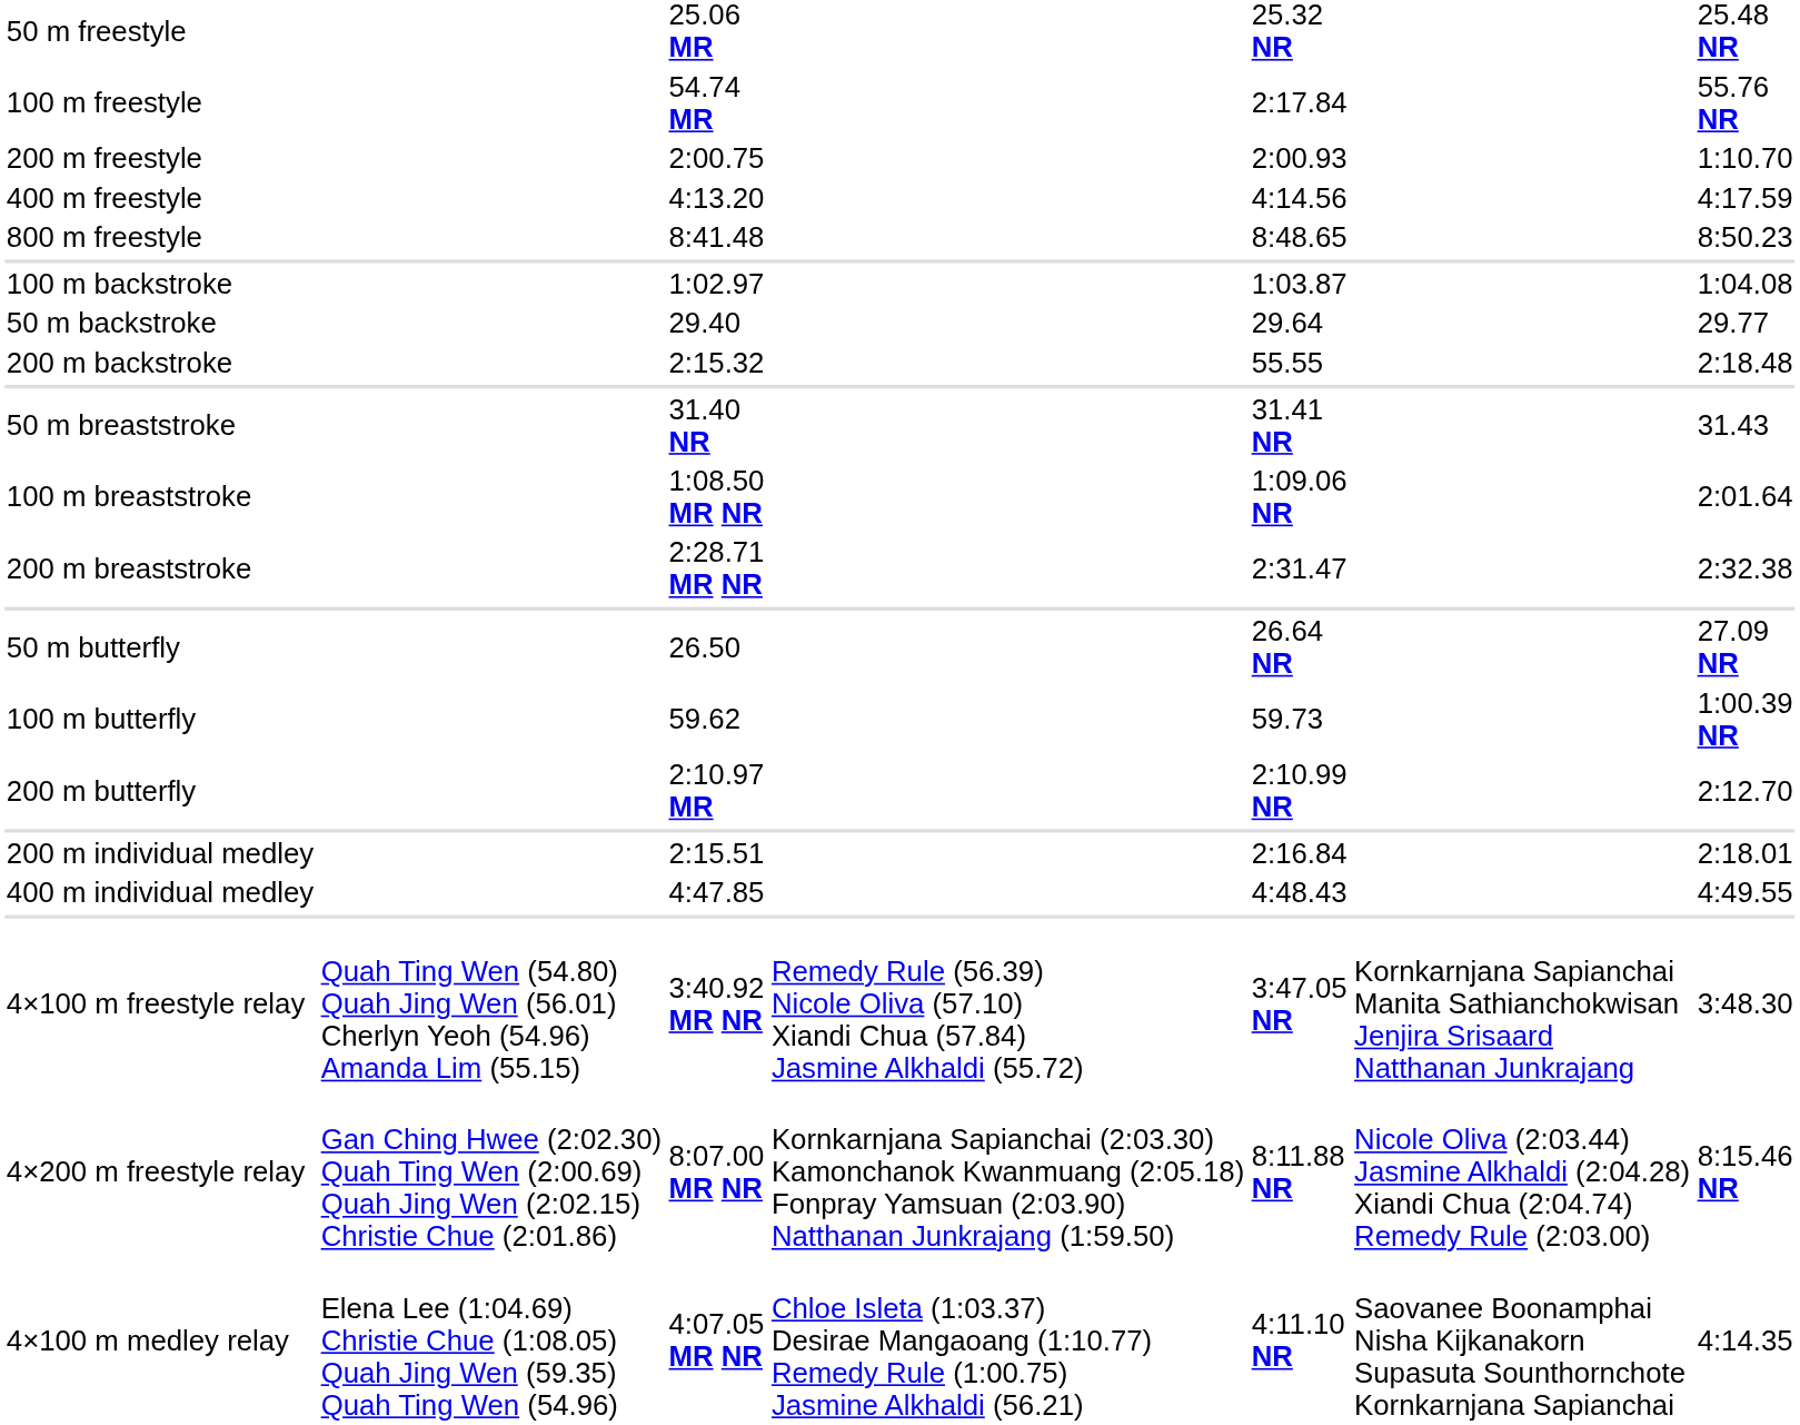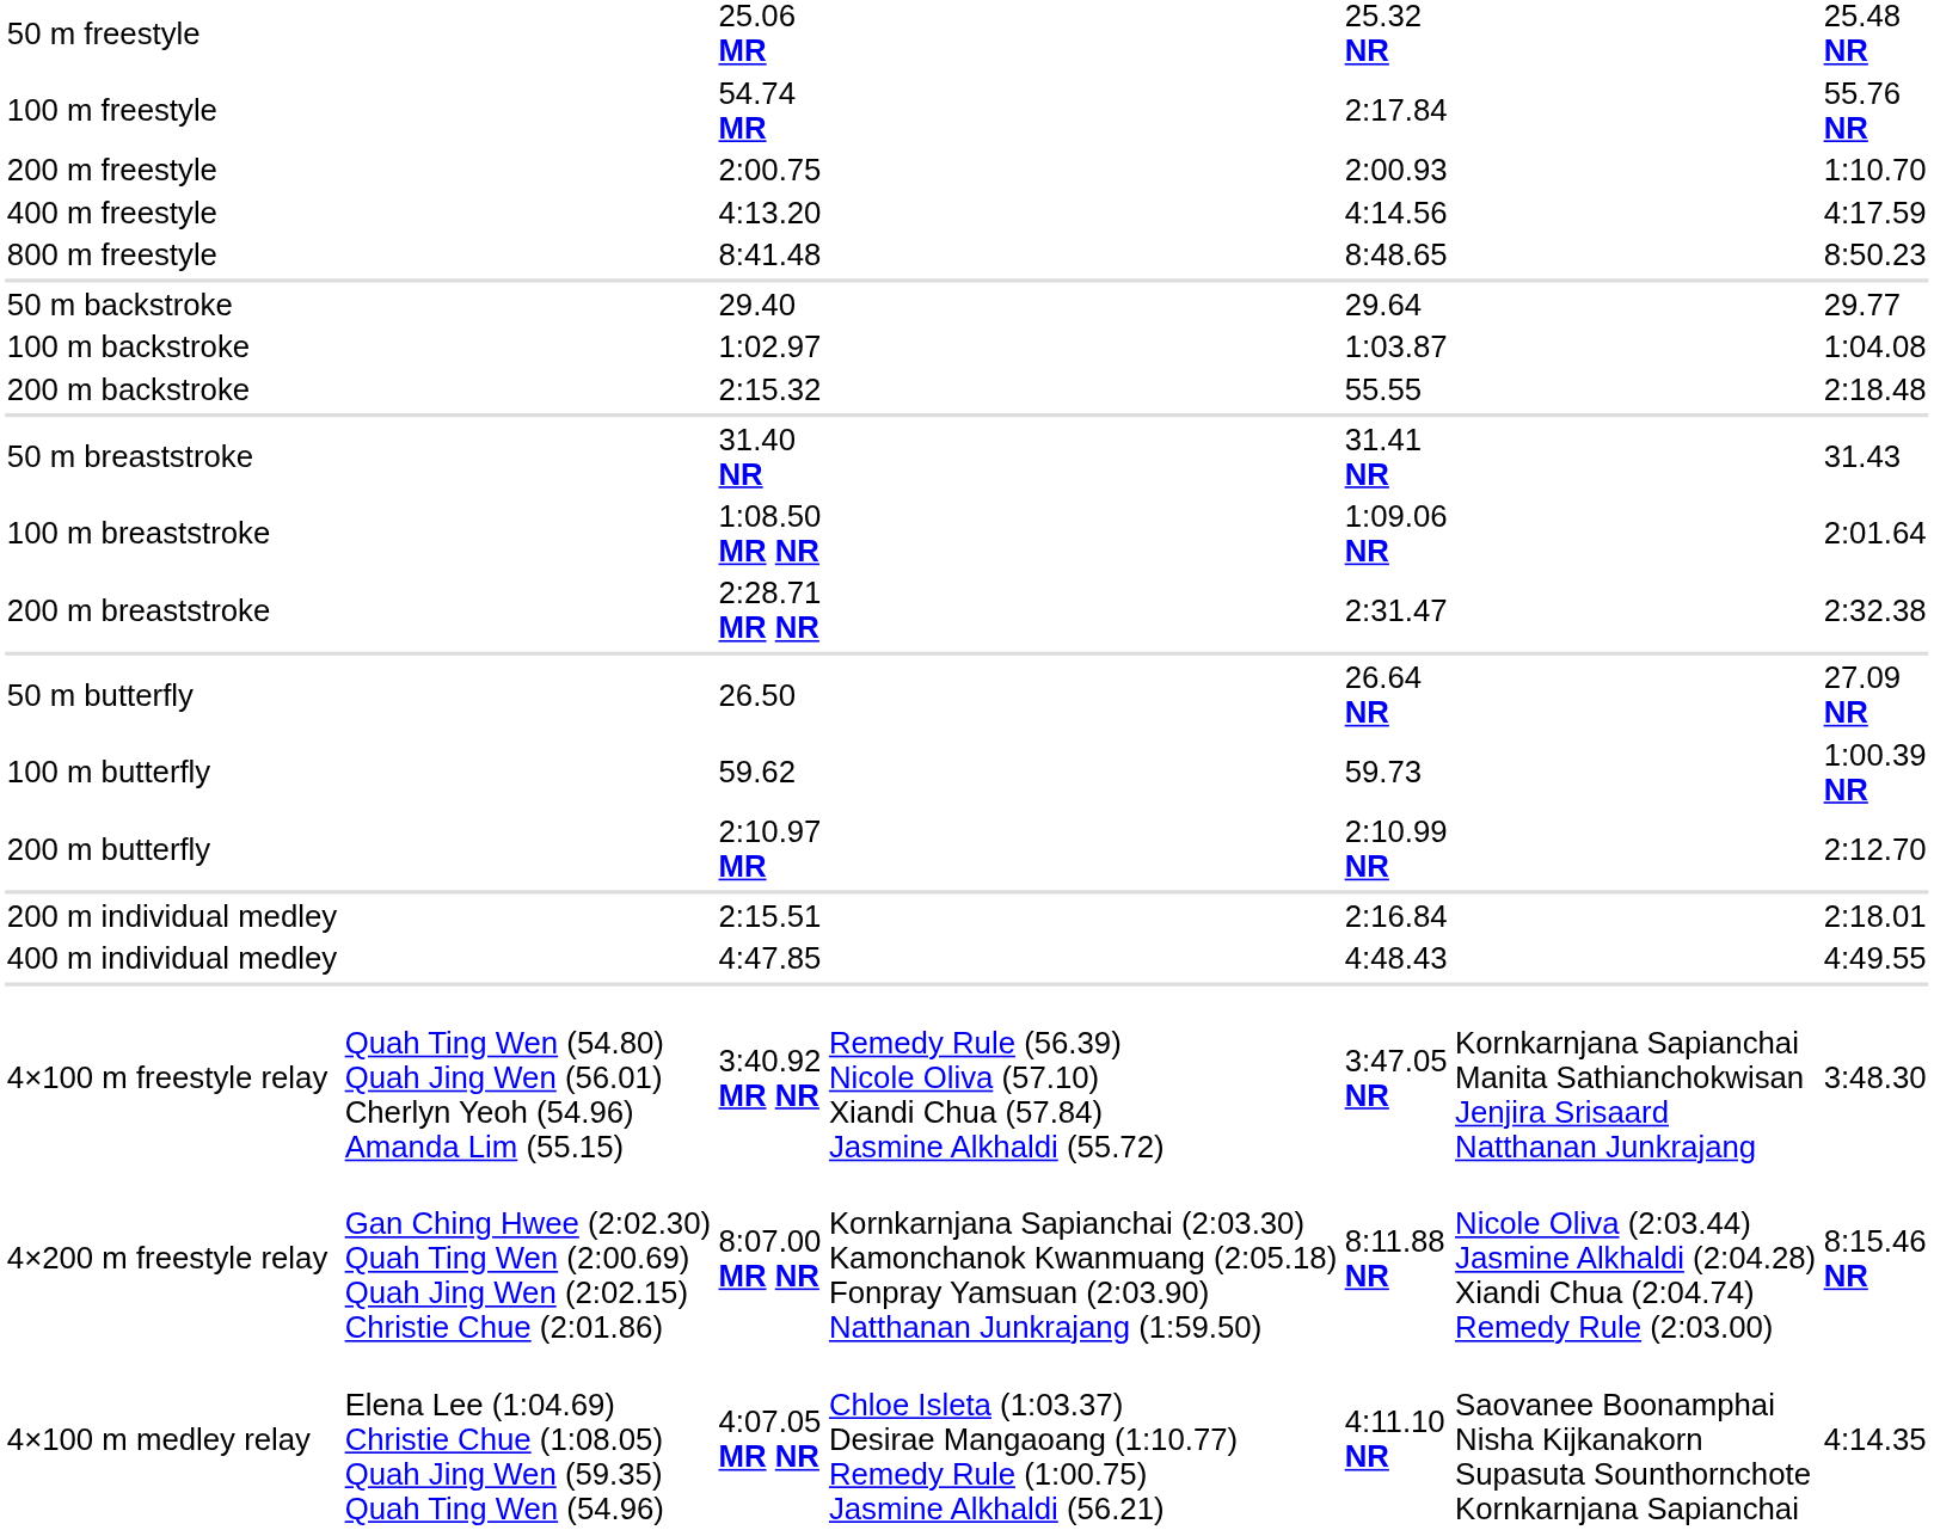 <table>
 <tr>
 <td>50 m freestyle</td>
 <td></td>
 <td>25.06<br><strong><a href='#'>MR</a></strong></td>
 <td></td>
 <td>25.32<br><strong><a href='#'>NR</a></strong></td>
 <td></td>
 <td>25.48<br><strong><a href='#'>NR</a></strong></td>
 </tr>
 <tr>
 <td>100 m freestyle</td>
 <td></td>
 <td>54.74<br><strong><a href='#'>MR</a></strong></td>
 <td></td>
 <td>2:17.84</td>
 <td></td>
 <td>55.76<br><strong><a href='#'>NR</a></strong></td>
 </tr>
 <tr>
 <td>200 m freestyle</td>
 <td></td>
 <td>2:00.75</td>
 <td></td>
 <td>2:00.93</td>
 <td></td>
 <td>1:10.70</td>
 </tr>
 <tr>
 <td>400 m freestyle</td>
 <td></td>
 <td>4:13.20</td>
 <td></td>
 <td>4:14.56</td>
 <td></td>
 <td>4:17.59</td>
 </tr>
 <tr>
 <td>800 m freestyle</td>
 <td></td>
 <td>8:41.48</td>
 <td></td>
 <td>8:48.65</td>
 <td></td>
 <td>8:50.23</td>
 </tr>
 <tr style="background:#ddd;">
 <td colspan=7></td>
 </tr>
 <tr>
+<td>50 m backstroke</td>
+<td></td>
+<td>29.40</td>
+<td></td>
+<td>29.64</td>
+<td></td>
+<td>29.77</td>
+</tr>
+<tr>
 <td>100 m backstroke</td>
 <td></td>
 <td>1:02.97</td>
 <td></td>
 <td>1:03.87</td>
 <td></td>
 <td>1:04.08</td>
-</tr>
-<tr>
-<td>50 m backstroke</td>
-<td></td>
-<td>29.40</td>
-<td></td>
-<td>29.64</td>
-<td></td>
-<td>29.77</td>
 </tr>
 <tr>
 <td>200 m backstroke</td>
 <td></td>
 <td>2:15.32</td>
 <td></td>
 <td>55.55</td>
 <td></td>
 <td>2:18.48</td>
 </tr>
 <tr style="background:#ddd;">
 <td colspan=7></td>
 </tr>
 <tr>
 <td>50 m breaststroke</td>
 <td></td>
 <td>31.40<br><strong><a href='#'>NR</a></strong></td>
 <td></td>
 <td>31.41<br><strong><a href='#'>NR</a></strong></td>
 <td></td>
 <td>31.43</td>
 </tr>
 <tr>
 <td>100 m breaststroke</td>
 <td></td>
 <td>1:08.50<br><strong><a href='#'>MR</a></strong> <strong><a href='#'>NR</a></strong></td>
 <td></td>
 <td>1:09.06<br><strong><a href='#'>NR</a></strong></td>
 <td></td>
 <td>2:01.64</td>
 </tr>
 <tr>
 <td>200 m breaststroke</td>
 <td></td>
 <td>2:28.71<br><strong><a href='#'>MR</a></strong> <strong><a href='#'>NR</a></strong></td>
 <td></td>
 <td>2:31.47</td>
 <td></td>
 <td>2:32.38</td>
 </tr>
 <tr style="background:#ddd;">
 <td colspan=7></td>
 </tr>
 <tr>
 <td>50 m butterfly</td>
 <td></td>
 <td>26.50</td>
 <td></td>
 <td>26.64<br><strong><a href='#'>NR</a></strong></td>
 <td></td>
 <td>27.09<br><strong><a href='#'>NR</a></strong></td>
 </tr>
 <tr>
 <td>100 m butterfly</td>
 <td></td>
 <td>59.62</td>
 <td></td>
 <td>59.73</td>
 <td></td>
 <td>1:00.39<br><strong><a href='#'>NR</a></strong></td>
 </tr>
 <tr>
 <td>200 m butterfly</td>
 <td></td>
 <td>2:10.97<br><strong><a href='#'>MR</a></strong></td>
 <td></td>
 <td>2:10.99<br><strong><a href='#'>NR</a></strong></td>
 <td></td>
 <td>2:12.70</td>
 </tr>
 <tr style="background:#ddd;">
 <td colspan=7></td>
 </tr>
 <tr>
 <td>200 m individual medley</td>
 <td></td>
 <td>2:15.51</td>
 <td></td>
 <td>2:16.84</td>
 <td></td>
 <td>2:18.01</td>
 </tr>
 <tr>
 <td>400 m individual medley</td>
 <td></td>
 <td>4:47.85</td>
 <td></td>
 <td>4:48.43</td>
 <td></td>
 <td>4:49.55</td>
 </tr>
 <tr style="background:#ddd;">
 <td colspan=7></td>
 </tr>
 <tr>
 <td>4×100 m freestyle relay</td>
 <td><br> <a href='#'>Quah Ting Wen</a> (54.80) <br><a href='#'>Quah Jing Wen</a> (56.01) <br>Cherlyn Yeoh (54.96) <br><a href='#'>Amanda Lim</a> (55.15)</td>
 <td>3:40.92<br><strong><a href='#'>MR</a></strong> <strong><a href='#'>NR</a></strong></td>
 <td><br><a href='#'>Remedy Rule</a> (56.39) <br><a href='#'>Nicole Oliva</a> (57.10) <br>Xiandi Chua (57.84) <br><a href='#'>Jasmine Alkhaldi</a> (55.72)</td>
 <td>3:47.05<br><strong><a href='#'>NR</a></strong></td>
 <td><br>Kornkarnjana Sapianchai<br>Manita Sathianchokwisan<br><a href='#'>Jenjira Srisaard</a><br><a href='#'>Natthanan Junkrajang</a></td>
 <td>3:48.30</td>
 </tr>
 <tr>
 <td>4×200 m freestyle relay</td>
 <td><br><a href='#'>Gan Ching Hwee</a> (2:02.30) <br><a href='#'>Quah Ting Wen</a> (2:00.69) <br><a href='#'>Quah Jing Wen</a> (2:02.15) <br><a href='#'>Christie Chue</a> (2:01.86)</td>
 <td>8:07.00<br><strong><a href='#'>MR</a></strong> <strong><a href='#'>NR</a></strong></td>
 <td><br>Kornkarnjana Sapianchai (2:03.30) <br>Kamonchanok Kwanmuang (2:05.18) <br>Fonpray Yamsuan (2:03.90) <br><a href='#'>Natthanan Junkrajang</a> (1:59.50)</td>
 <td>8:11.88<br><strong><a href='#'>NR</a></strong></td>
 <td><br><a href='#'>Nicole Oliva</a> (2:03.44) <br><a href='#'>Jasmine Alkhaldi</a> (2:04.28) <br>Xiandi Chua (2:04.74) <br><a href='#'>Remedy Rule</a> (2:03.00)</td>
 <td>8:15.46<br><strong><a href='#'>NR</a></strong></td>
 </tr>
 <tr>
 <td>4×100 m medley relay</td>
 <td><br>Elena Lee (1:04.69) <br><a href='#'>Christie Chue</a> (1:08.05) <br><a href='#'>Quah Jing Wen</a> (59.35) <br><a href='#'>Quah Ting Wen</a> (54.96)</td>
 <td>4:07.05<br><strong><a href='#'>MR</a></strong> <strong><a href='#'>NR</a></strong></td>
 <td><br><a href='#'>Chloe Isleta</a> (1:03.37) <br>Desirae Mangaoang (1:10.77) <br><a href='#'>Remedy Rule</a> (1:00.75) <br><a href='#'>Jasmine Alkhaldi</a> (56.21)</td>
 <td>4:11.10<br><strong><a href='#'>NR</a></strong></td>
 <td><br>Saovanee Boonamphai<br>Nisha Kijkanakorn<br>Supasuta Sounthornchote<br>Kornkarnjana Sapianchai</td>
 <td>4:14.35</td>
 </tr>
 </table>
